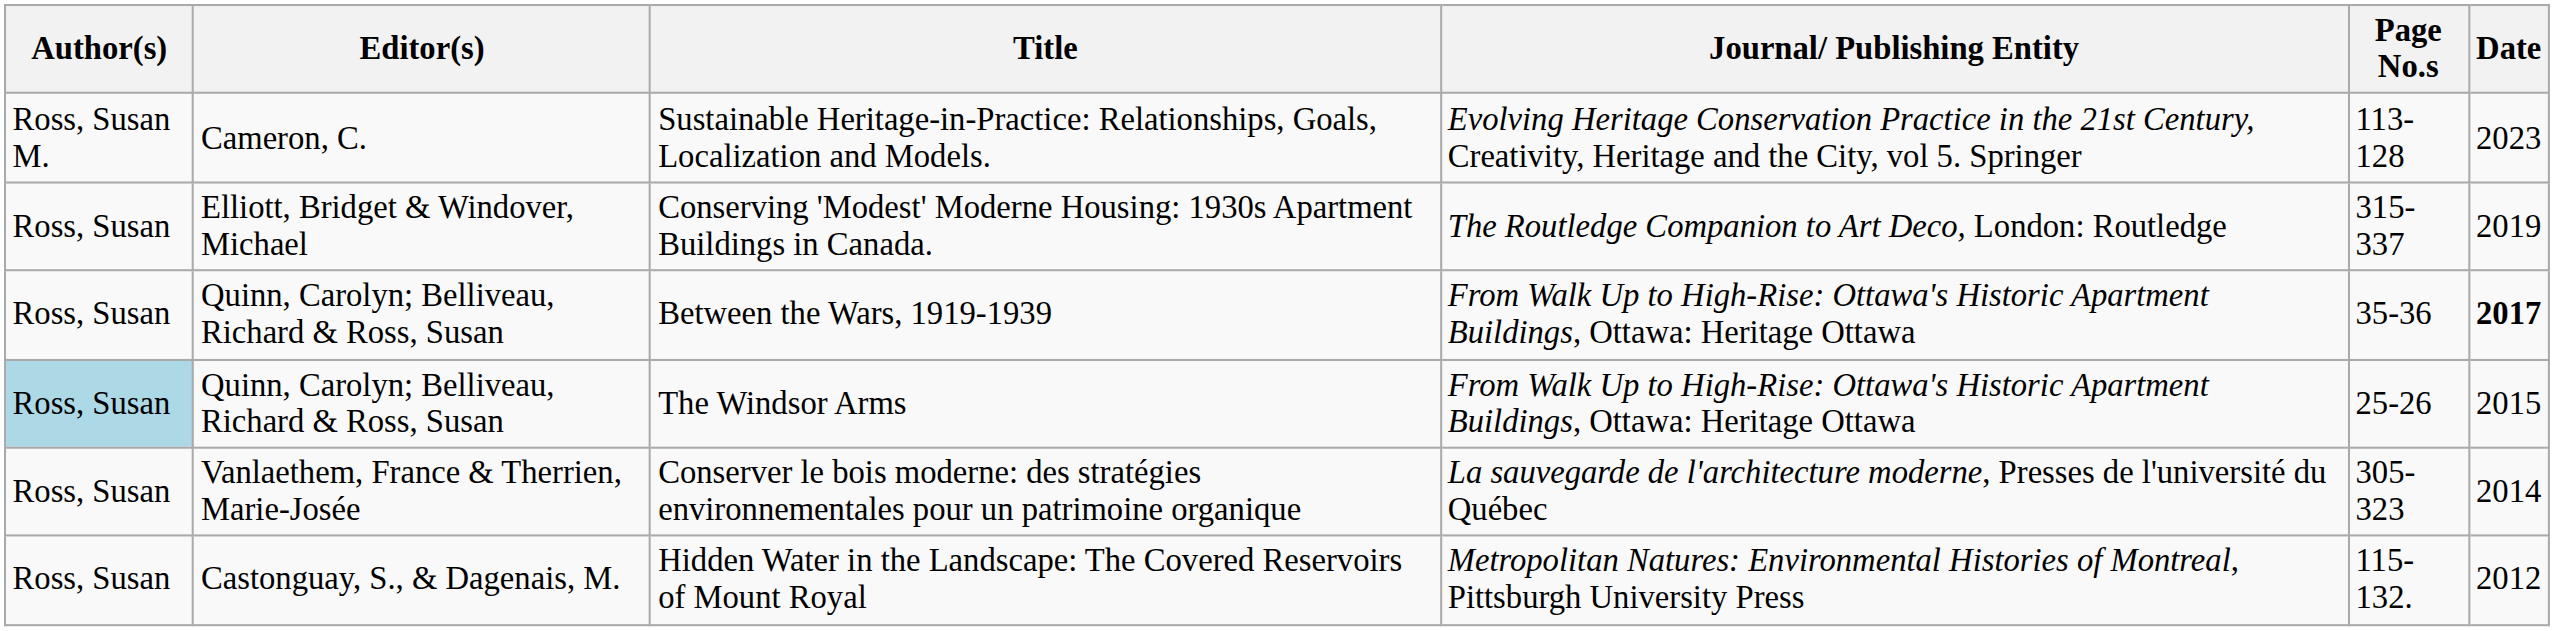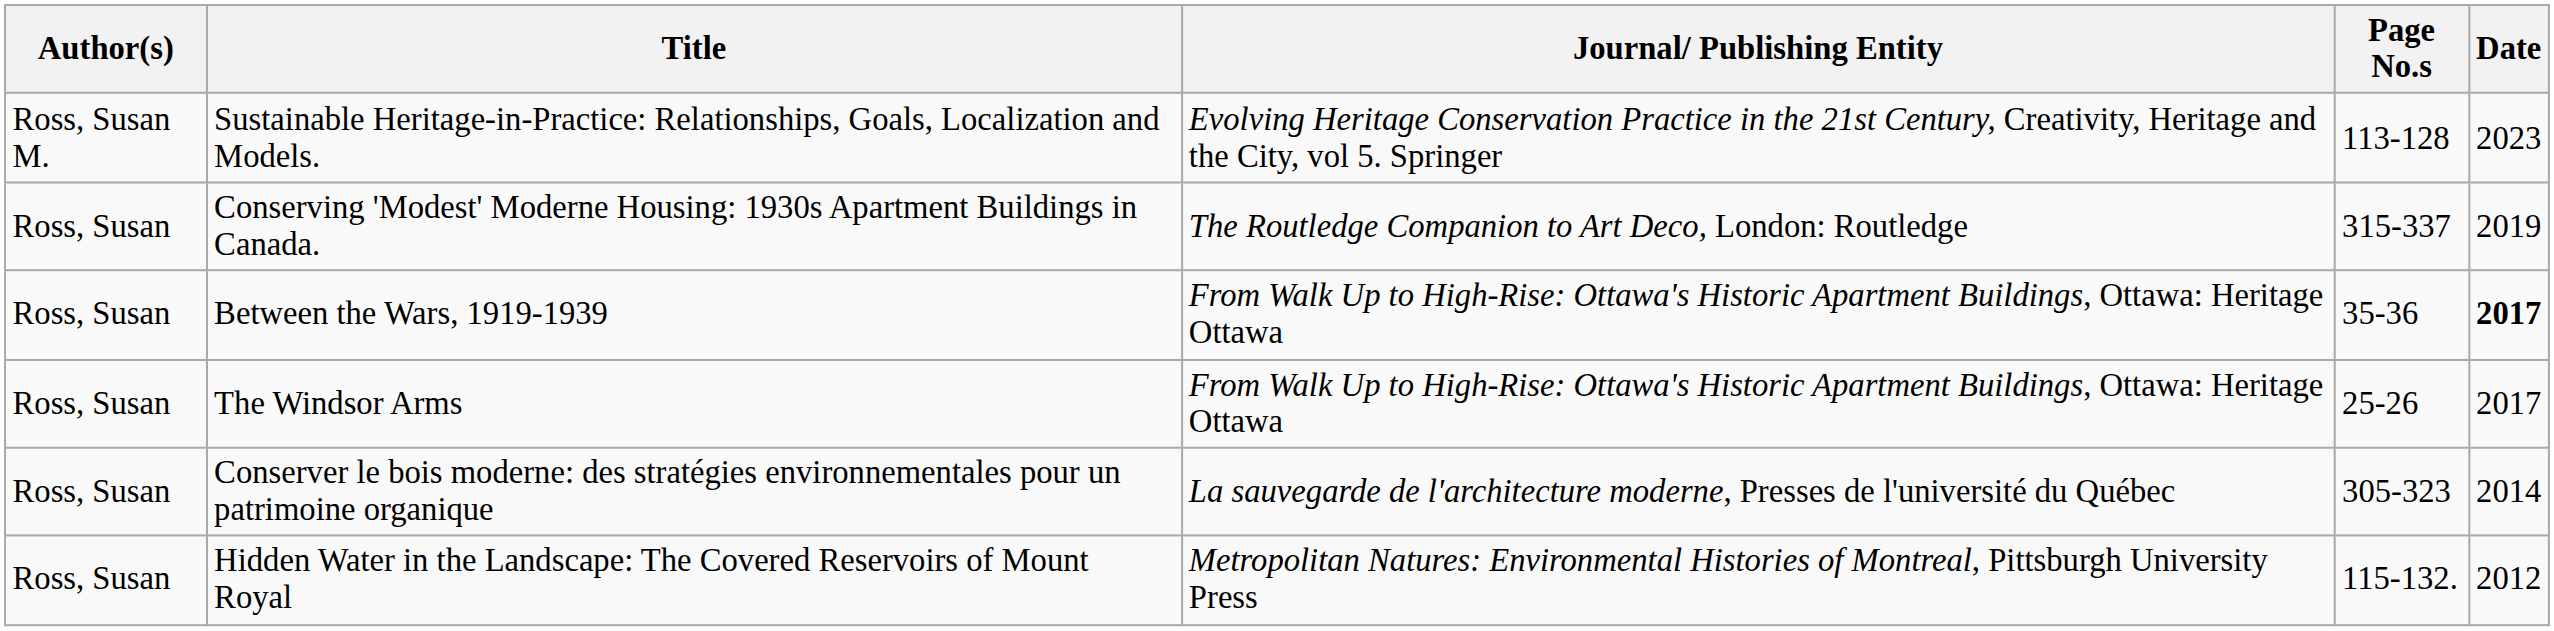 <table class="wikitable">
 <tr>
 <th>Author(s)</th>
-<th>Editor(s)</th>
 <th>Title</th>
 <th>Journal/  Publishing Entity</th>
 <th>Page No.s</th>
 <th>Date</th>
 </tr>
 <tr>
 <td>Ross, Susan M.</td>
-<td>Cameron, C.</td>
 <td>Sustainable Heritage-in-Practice:  Relationships, Goals, Localization and Models.</td>
 <td><em>Evolving  Heritage Conservation Practice in the 21st Century,</em> Creativity, Heritage and  the City, vol 5. Springer</td>
 <td>113-128</td>
 <td>2023</td>
 </tr>
 <tr>
 <td>Ross, Susan</td>
-<td>Elliott, Bridget & Windover, Michael</td>
 <td>Conserving 'Modest' Moderne Housing:  1930s Apartment Buildings in Canada.</td>
 <td><em>The  Routledge Companion to Art Deco,</em> London: Routledge</td>
 <td>315-337</td>
 <td>2019</td>
 </tr>
 <tr>
 <td>Ross, Susan</td>
-<td>Quinn, Carolyn; Belliveau, Richard & Ross, Susan</td>
 <td>Between the Wars, 1919-1939</td>
 <td><em>From Walk Up to  High-Rise: Ottawa's Historic Apartment Buildings</em>, Ottawa: Heritage Ottawa</td>
 <td>35-36</td>
 <td><strong>2017</strong></td>
 </tr>
 <tr>
-<td style="background: lightblue;">Ross, Susan</td>
-<td>Quinn, Carolyn; Belliveau, Richard & Ross, Susan</td>
+<td>Ross, Susan</td>
 <td>The Windsor Arms</td>
 <td><em>From Walk Up to  High-Rise: Ottawa's Historic Apartment Buildings</em>, Ottawa: Heritage Ottawa</td>
 <td>25-26</td>
-<td>2015</td>
+<td>2017</td>
 </tr>
 <tr>
 <td>Ross, Susan</td>
-<td>Vanlaethem, France & Therrien, Marie-Josée</td>
 <td>Conserver le  bois moderne: des stratégies environnementales pour un patrimoine organique</td>
 <td><em>La sauvegarde de l'architecture moderne</em>, Presses de l'université du Québec</td>
 <td>305-323</td>
 <td>2014</td>
 </tr>
 <tr>
 <td>Ross, Susan</td>
-<td>Castonguay, S., & Dagenais, M.</td>
 <td>Hidden Water in the Landscape: The  Covered Reservoirs of Mount Royal</td>
 <td><em>Metropolitan  Natures: Environmental Histories of Montreal</em>, Pittsburgh University Press</td>
 <td>115-132.</td>
 <td>2012</td>
 </tr>
 </table>
